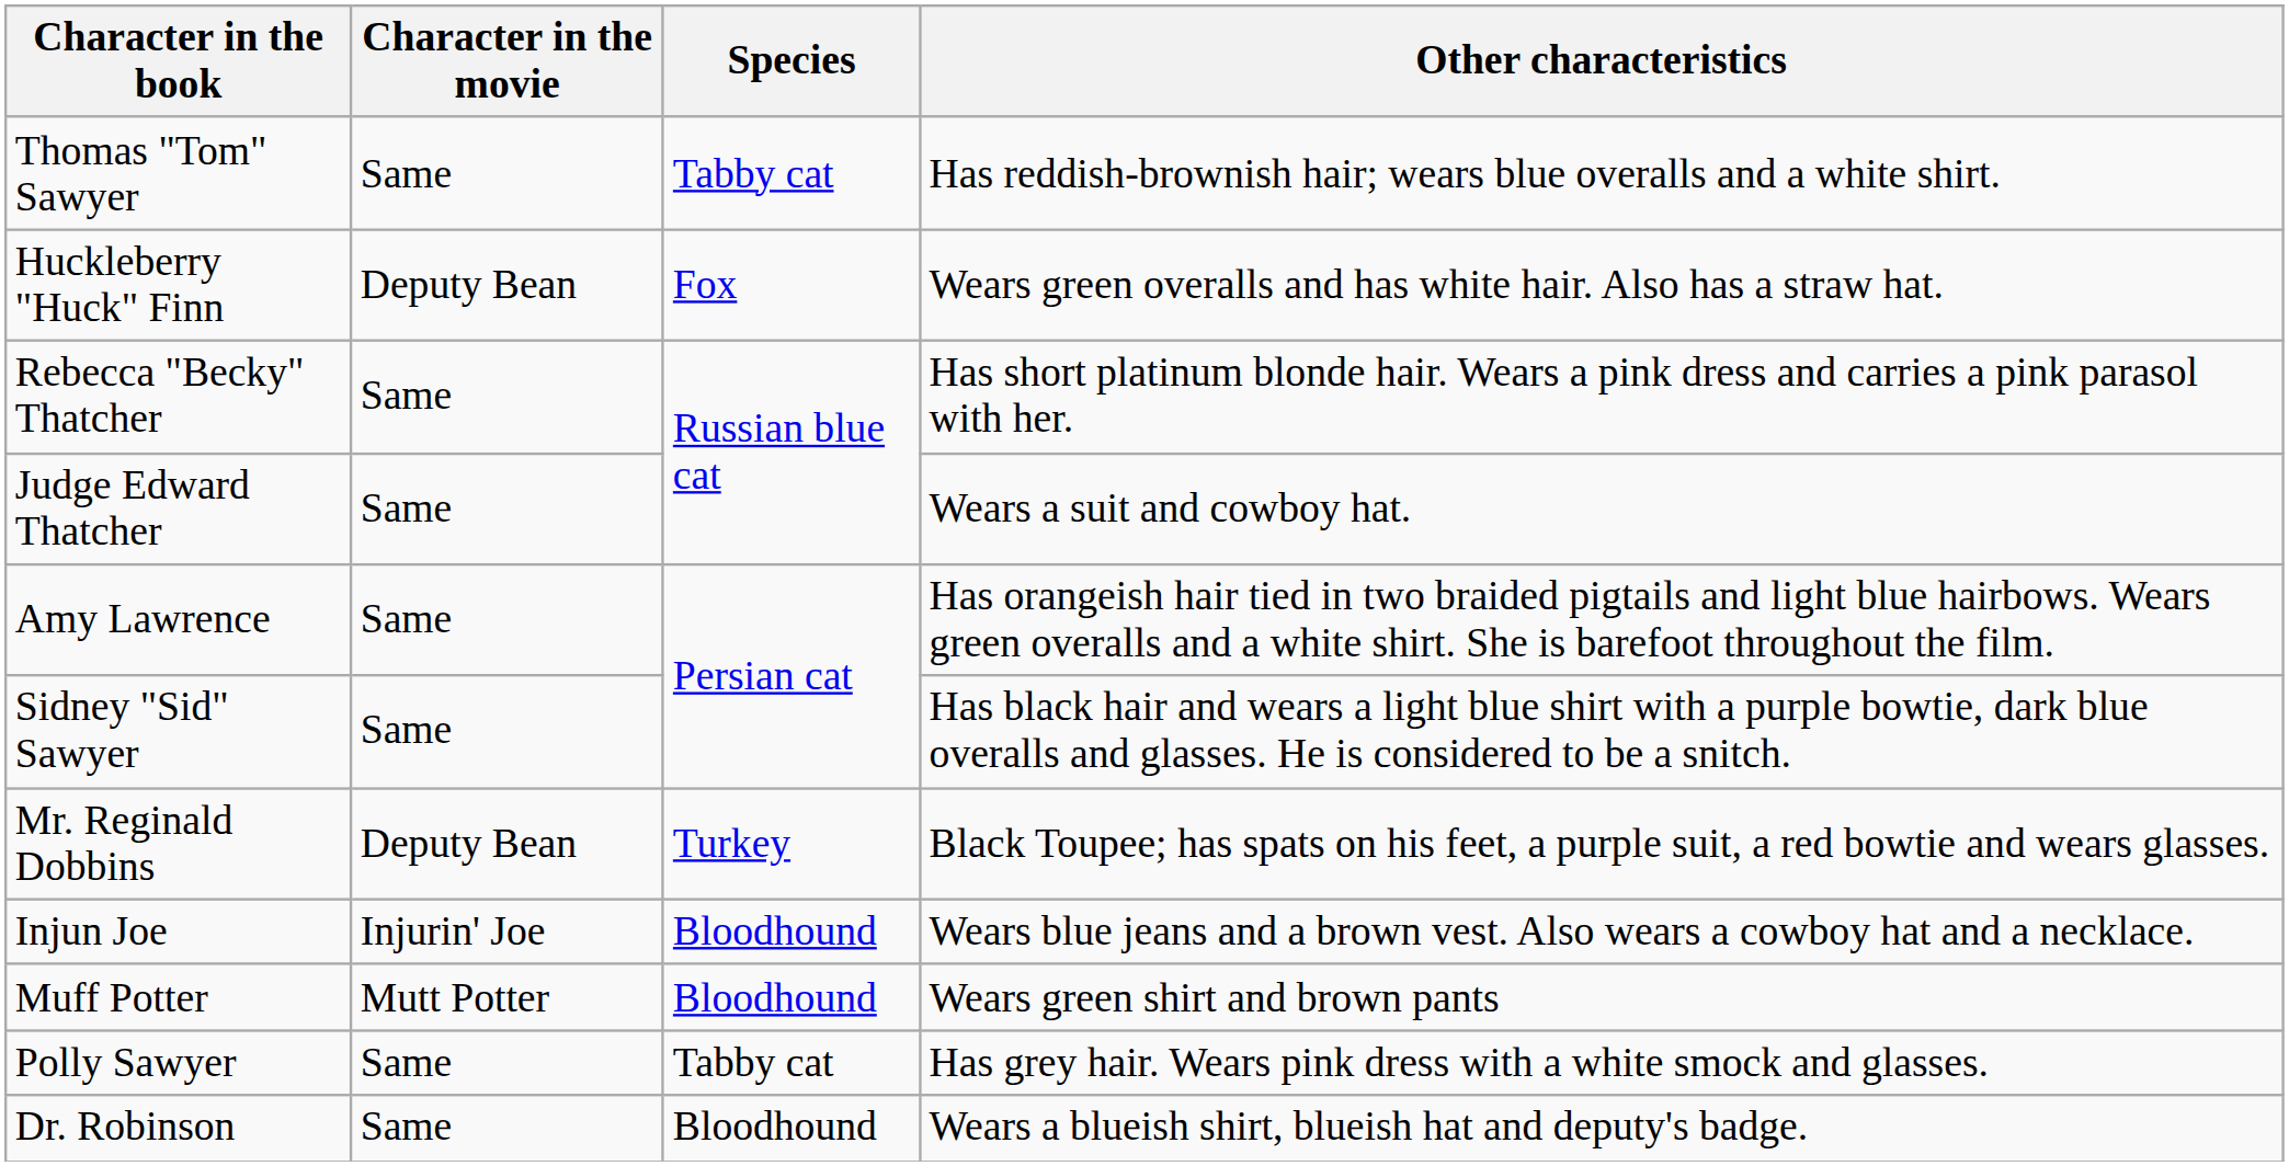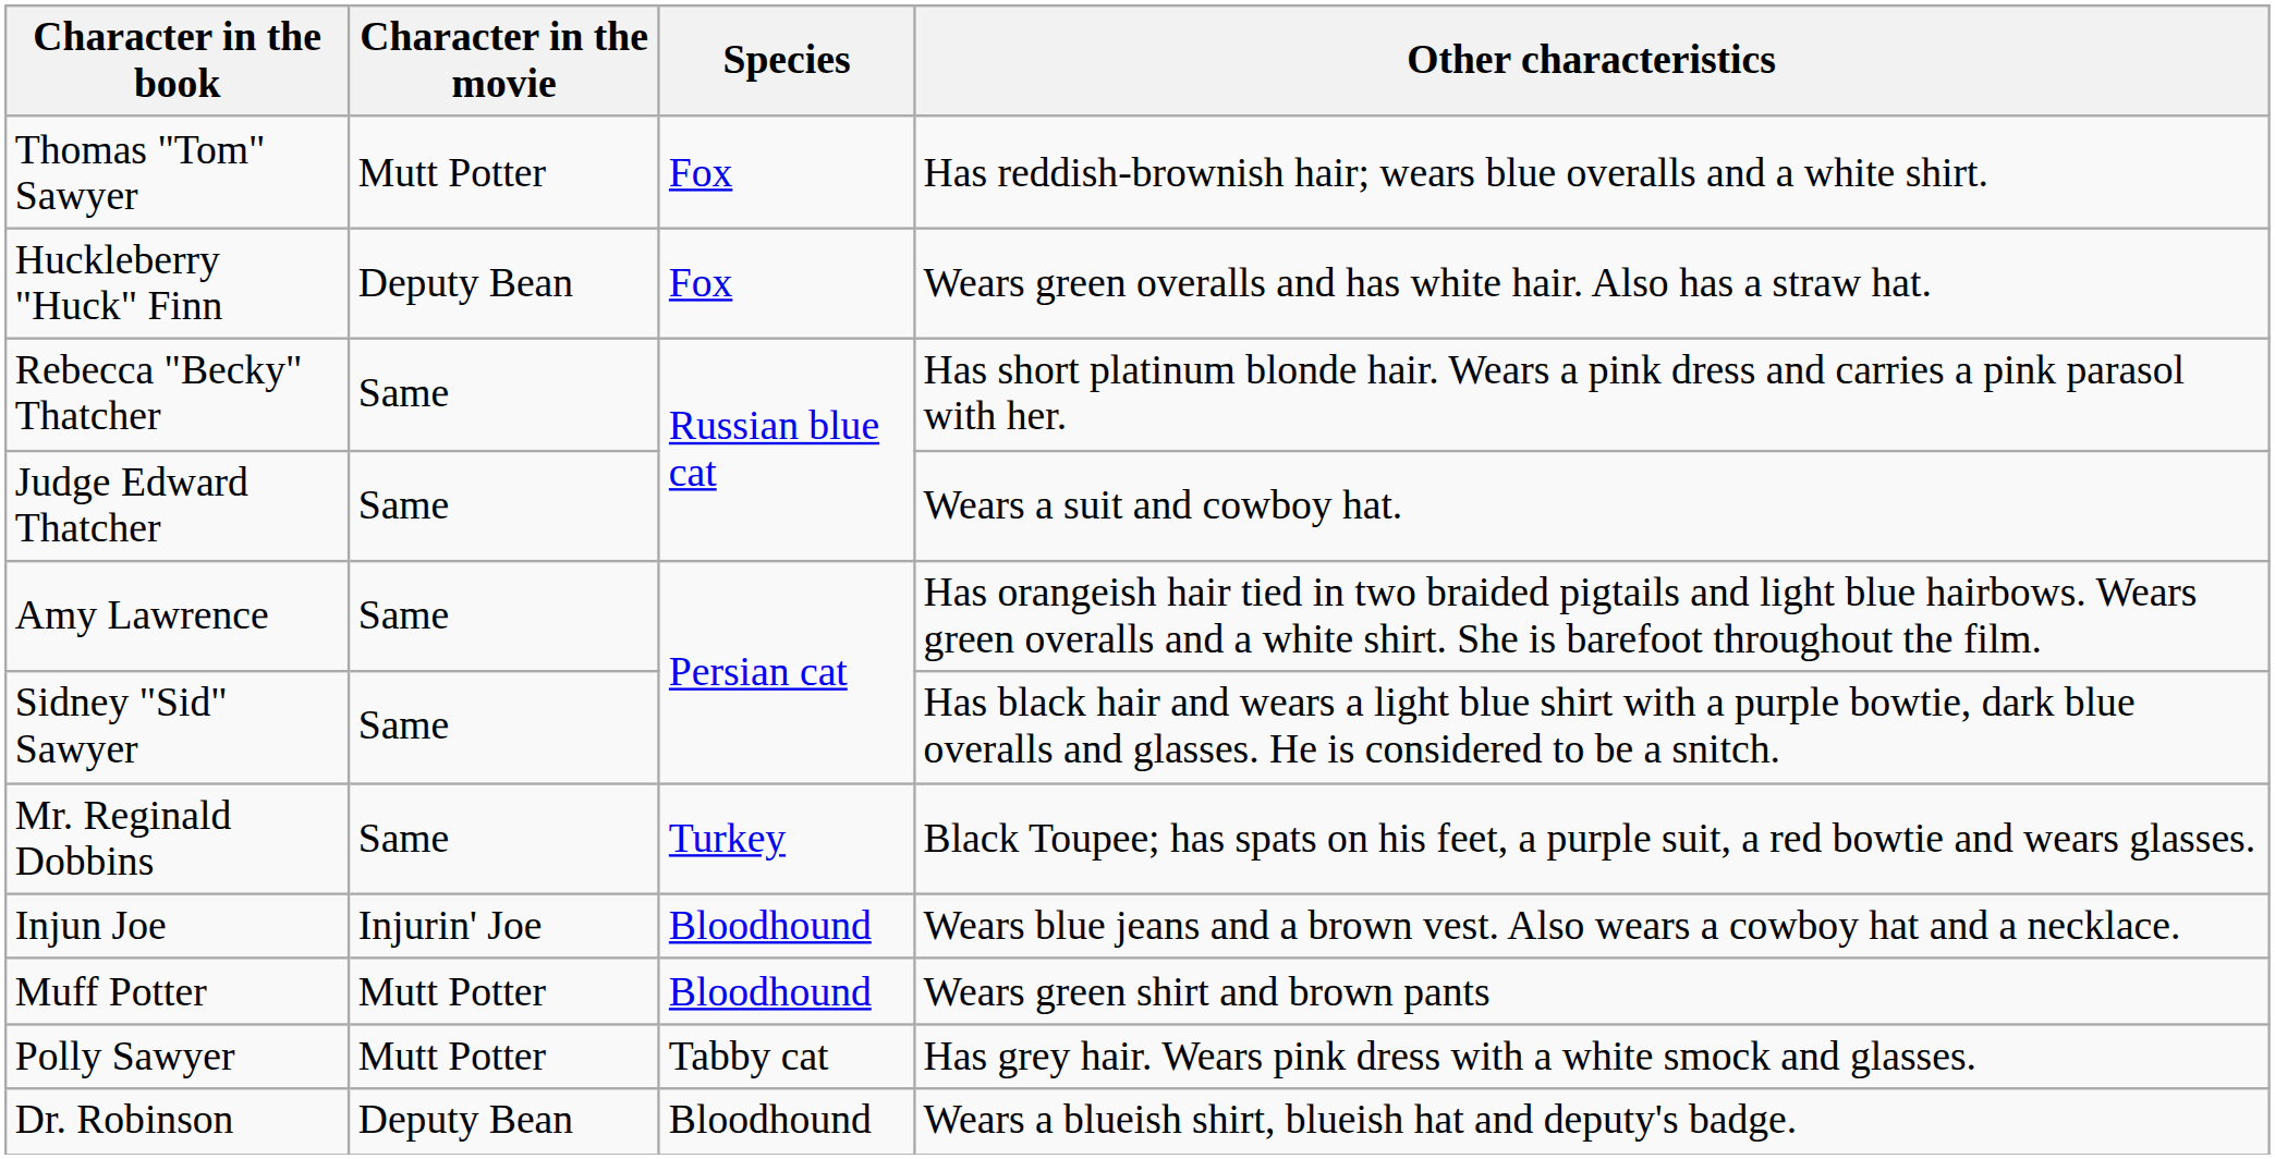 <table class="wikitable" style="width:70%;">
 <tr>
 <th>Character in the book</th>
 <th>Character in the movie</th>
 <th>Species</th>
 <th>Other characteristics</th>
 </tr>
 <tr>
 <td>Thomas "Tom" Sawyer</td>
-<td>Same</td>
-<td><a href='#'>Tabby cat</a></td>
+<td>Mutt Potter</td>
+<td><a href='#'>Fox</a></td>
 <td>Has reddish-brownish hair; wears blue overalls and a white shirt.</td>
 </tr>
 <tr>
 <td>Huckleberry "Huck" Finn</td>
 <td>Deputy Bean</td>
 <td><a href='#'>Fox</a></td>
 <td>Wears green overalls and has white hair. Also has a straw hat.</td>
 </tr>
 <tr>
 <td>Rebecca "Becky" Thatcher</td>
 <td>Same</td>
 <td rowspan="2"><a href='#'>Russian blue cat</a></td>
 <td>Has short platinum blonde hair. Wears a pink dress and carries a pink parasol with her.</td>
 </tr>
 <tr>
 <td>Judge Edward Thatcher</td>
 <td>Same</td>
 <td>Wears a suit and cowboy hat.</td>
 </tr>
 <tr>
 <td>Amy Lawrence</td>
 <td>Same</td>
 <td rowspan="2"><a href='#'>Persian cat</a></td>
 <td>Has orangeish hair tied in two braided pigtails and light blue hairbows. Wears green overalls and a white shirt. She is barefoot throughout the film.</td>
 </tr>
 <tr>
 <td>Sidney "Sid" Sawyer</td>
 <td>Same</td>
 <td>Has black hair and wears a light blue shirt with a purple bowtie, dark blue overalls and glasses. He is considered to be a snitch.</td>
 </tr>
 <tr>
 <td>Mr. Reginald Dobbins</td>
-<td>Deputy Bean</td>
+<td>Same</td>
 <td><a href='#'>Turkey</a></td>
 <td>Black Toupee; has spats on his feet, a purple suit, a red bowtie and wears glasses.</td>
 </tr>
 <tr>
 <td>Injun Joe</td>
 <td>Injurin' Joe</td>
 <td><a href='#'>Bloodhound</a></td>
 <td>Wears blue jeans and a brown vest. Also wears a cowboy hat and a necklace.</td>
 </tr>
 <tr>
 <td>Muff Potter</td>
 <td>Mutt Potter</td>
 <td><a href='#'>Bloodhound</a></td>
 <td>Wears green shirt and brown pants</td>
 </tr>
 <tr>
 <td>Polly Sawyer</td>
-<td>Same</td>
+<td>Mutt Potter</td>
 <td>Tabby cat</td>
 <td>Has grey hair. Wears pink dress with a white smock and glasses.</td>
 </tr>
 <tr>
 <td>Dr. Robinson</td>
-<td>Same</td>
+<td>Deputy Bean</td>
 <td>Bloodhound</td>
 <td>Wears a blueish shirt, blueish hat and deputy's badge.</td>
 </tr>
 </table>
